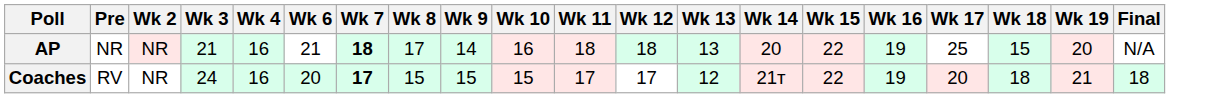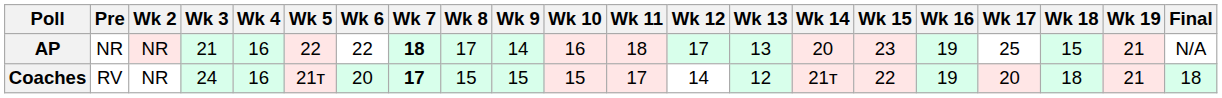 <table class="wikitable" style="white-space:nowrap;text-align:center;">
 <tr>
 <th>Poll</th>
 <th>Pre</th>
 <th>Wk 2</th>
 <th>Wk 3</th>
 <th>Wk 4</th>
+<th>Wk 5</th>
 <th>Wk 6</th>
 <th>Wk 7</th>
 <th>Wk 8</th>
 <th>Wk 9</th>
 <th>Wk 10</th>
 <th>Wk 11</th>
 <th>Wk 12</th>
 <th>Wk 13</th>
 <th>Wk 14</th>
 <th>Wk 15</th>
 <th>Wk 16</th>
 <th>Wk 17</th>
 <th>Wk 18</th>
 <th>Wk 19</th>
 <th>Final</th>
 </tr>
 <tr>
 <th>AP</th>
 <td style="background:#FFF;">NR</td>
 <td style="background:#FFE6E6;">NR</td>
 <td style="background:#D8FFEB;">21</td>
 <td style="background:#D8FFEB;">16</td>
-<td style="background:#FFF;">21</td>
+<td style="background:#FFE6E6;">22</td>
+<td style="background:#FFF;">22</td>
 <td style="background:#D8FFEB;"><strong>18</strong></td>
 <td style="background:#D8FFEB;">17</td>
 <td style="background:#D8FFEB;">14</td>
 <td style="background:#FFE6E6;">16</td>
 <td style="background:#FFE6E6;">18</td>
-<td style="background:#D8FFEB;">18</td>
+<td style="background:#D8FFEB;">17</td>
 <td style="background:#D8FFEB;">13</td>
 <td style="background:#FFE6E6;">20</td>
-<td style="background:#FFE6E6;">22</td>
+<td style="background:#FFE6E6;">23</td>
 <td style="background:#D8FFEB;">19</td>
 <td style="background:#FFF;">25</td>
 <td style="background:#D8FFEB;">15</td>
-<td style="background:#FFE6E6;">20</td>
+<td style="background:#FFE6E6;">21</td>
 <td style="background:#FFF;">N/A</td>
 </tr>
 <tr>
 <th>Coaches</th>
 <td style="background:#FFF;">RV</td>
 <td style="background:#FFF;">NR</td>
 <td style="background:#D8FFEB;">24</td>
 <td style="background:#D8FFEB;">16</td>
+<td style="background:#FFE6E6;">21т</td>
 <td style="background:#D8FFEB;">20</td>
 <td style="background:#D8FFEB;"><strong>17</strong></td>
 <td style="background:#D8FFEB;">15</td>
 <td style="background:#D8FFEB;">15</td>
 <td style="background:#FFE6E6;">15</td>
 <td style="background:#FFE6E6;">17</td>
-<td style="background:#FFF;">17</td>
+<td style="background:#FFF;">14</td>
 <td style="background:#D8FFEB;">12</td>
 <td style="background:#FFE6E6;">21т</td>
 <td style="background:#FFE6E6;">22</td>
 <td style="background:#D8FFEB;">19</td>
 <td style="background:#FFE6E6;">20</td>
 <td style="background:#D8FFEB;">18</td>
 <td style="background:#FFE6E6;">21</td>
 <td style="background:#D8FFEB;">18</td>
 </tr>
 </table>
